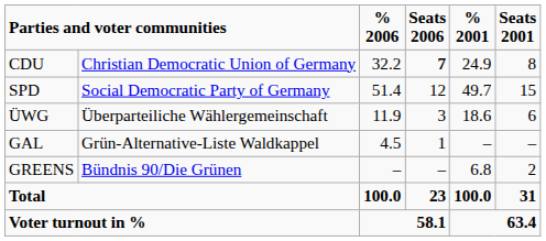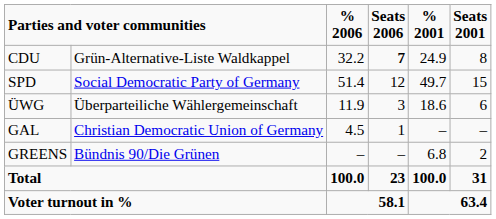 <table class="wikitable">
 <tr --  class="hintergrundfarbe5">
 <td colspan="2"><strong>Parties and voter communities</strong></td>
 <td align="center"><strong>%<br>2006</strong></td>
 <td align="center"><strong>Seats<br>2006</strong></td>
 <td align="center"><strong>%<br>2001</strong></td>
 <td align="center"><strong>Seats<br>2001</strong></td>
 </tr>
 <tr --->
 <td>CDU</td>
-<td><a href='#'>Christian Democratic Union of Germany</a></td>
+<td>Grün-Alternative-Liste Waldkappel</td>
 <td align="right">32.2</td>
 <td align="right"><strong>7</strong></td>
 <td align="right">24.9</td>
 <td align="right">8</td>
 </tr>
 <tr --->
 <td>SPD</td>
 <td><a href='#'>Social Democratic Party of Germany</a></td>
 <td align="right">51.4</td>
 <td align="right">12</td>
 <td align="right">49.7</td>
 <td align="right">15</td>
 </tr>
 <tr --->
 <td>ÜWG</td>
 <td>Überparteiliche Wählergemeinschaft</td>
 <td align="right">11.9</td>
 <td align="right">3</td>
 <td align="right">18.6</td>
 <td align="right">6</td>
 </tr>
 <tr --->
 <td>GAL</td>
-<td>Grün-Alternative-Liste Waldkappel</td>
+<td><a href='#'>Christian Democratic Union of Germany</a></td>
 <td align="right">4.5</td>
 <td align="right">1</td>
 <td align="right">–</td>
 <td align="right">–</td>
 </tr>
 <tr --->
 <td>GREENS</td>
 <td><a href='#'>Bündnis 90/Die Grünen</a></td>
 <td align="right">–</td>
 <td align="right">–</td>
 <td align="right">6.8</td>
 <td align="right">2</td>
 </tr>
 <tr -- class="hintergrundfarbe5">
 <td colspan="2"><strong>Total</strong></td>
 <td align="right"><strong>100.0</strong></td>
 <td align="right"><strong>23</strong></td>
 <td align="right"><strong>100.0</strong></td>
 <td align="right"><strong>31</strong></td>
 </tr>
 <tr -- class="hintergrundfarbe5">
 <td colspan="2"><strong>Voter turnout in %</strong></td>
 <td colspan="2" align="right"><strong>58.1</strong></td>
 <td colspan="2" align="right"><strong>63.4</strong></td>
 </tr>
 </table>
